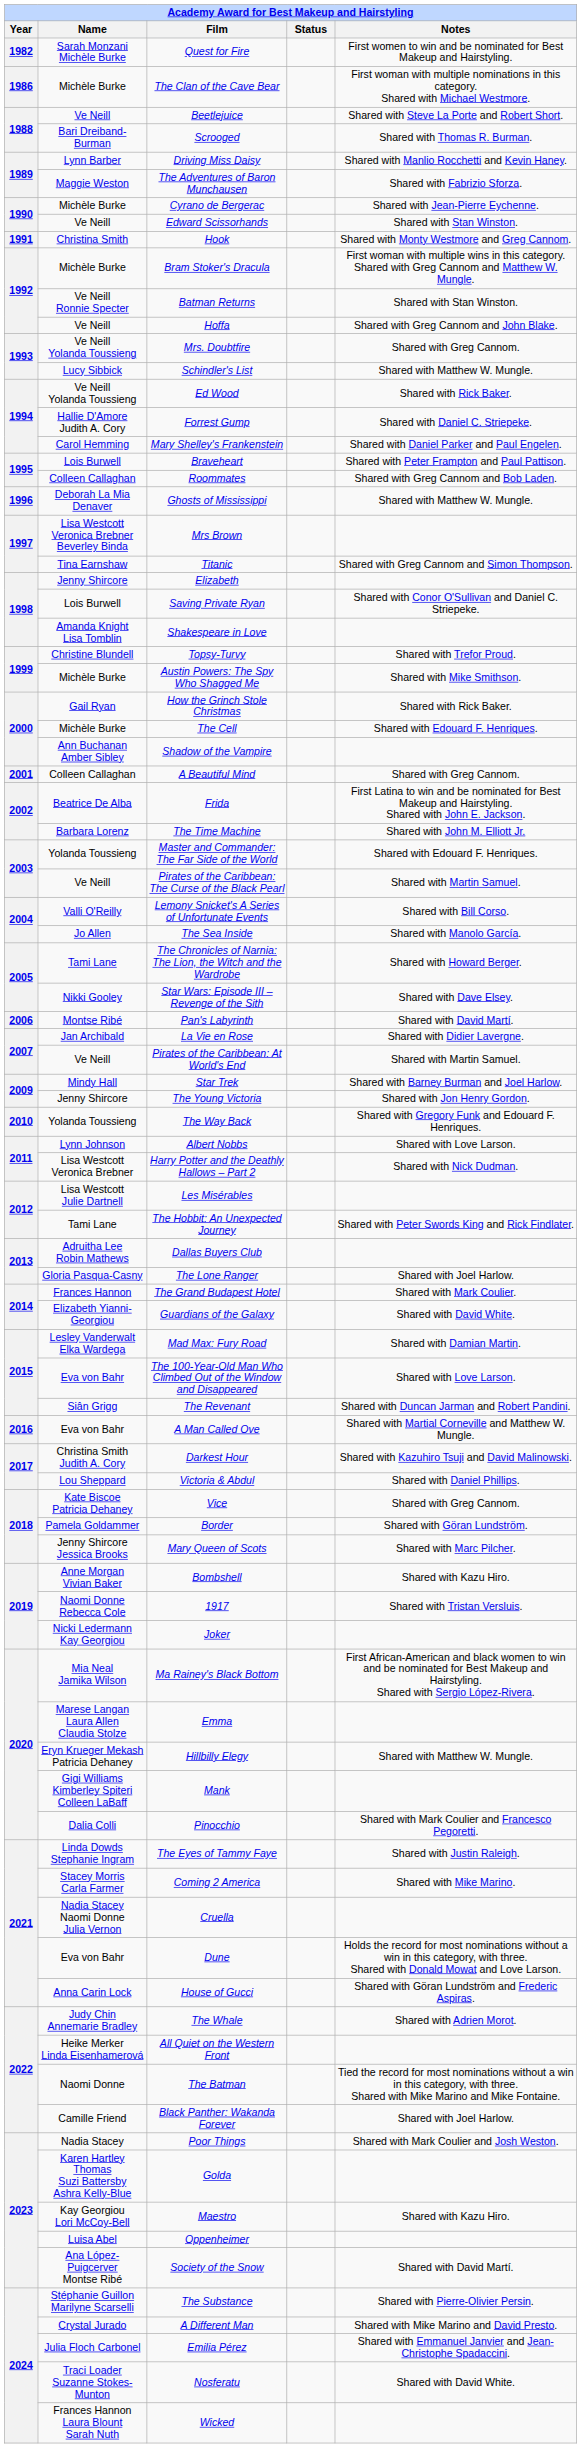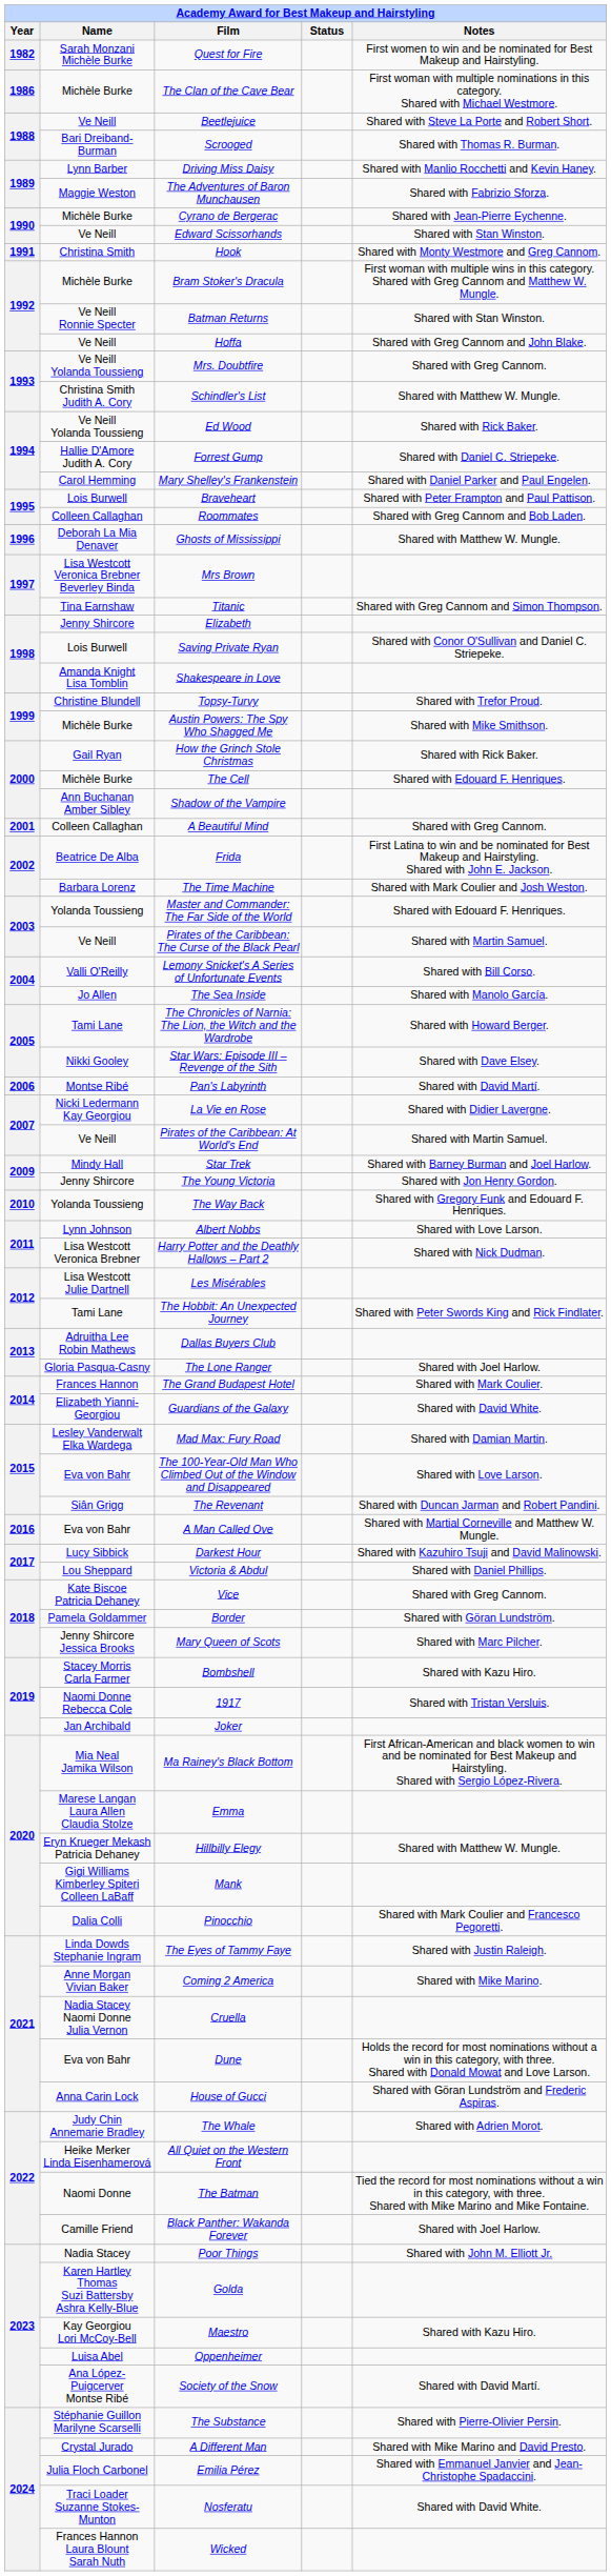 <table class="wikitable" style="text-align: center">
 <tr ---- bgcolor="#bfd7ff">
 <td colspan=5 align=center><strong><a href='#'>Academy Award for Best Makeup and Hairstyling</a></strong></td>
 </tr>
 <tr ---- bgcolor="#ebf5ff">
 <th width="050">Year</th>
 <th width="200">Name</th>
 <th width="300">Film</th>
 <th width="080">Status</th>
 <th width="600">Notes</th>
 </tr>
 <tr>
 <th><a href='#'>1982</a></th>
 <td><a href='#'>Sarah Monzani</a><br><a href='#'>Michèle Burke</a></td>
 <td><em><a href='#'>Quest for Fire</a></em></td>
 <td></td>
 <td>First women to win and be nominated for Best Makeup and Hairstyling.</td>
 </tr>
 <tr>
 <th><a href='#'>1986</a></th>
 <td>Michèle Burke</td>
 <td><em><a href='#'>The Clan of the Cave Bear</a></em></td>
 <td></td>
 <td>First woman with multiple nominations in this category.<br>Shared with <a href='#'>Michael Westmore</a>.</td>
 </tr>
 <tr>
 <th rowspan="2"><a href='#'>1988</a><br></th>
 <td><a href='#'>Ve Neill</a></td>
 <td><em><a href='#'>Beetlejuice</a></em></td>
 <td></td>
 <td>Shared with <a href='#'>Steve La Porte</a> and <a href='#'>Robert Short</a>.</td>
 </tr>
 <tr>
 <td><a href='#'>Bari Dreiband-Burman</a></td>
 <td><em><a href='#'>Scrooged</a></em></td>
 <td></td>
 <td>Shared with <a href='#'>Thomas R. Burman</a>.</td>
 </tr>
 <tr>
 <th rowspan="2"><a href='#'>1989</a></th>
 <td><a href='#'>Lynn Barber</a></td>
 <td><em><a href='#'>Driving Miss Daisy</a></em></td>
 <td></td>
 <td>Shared with <a href='#'>Manlio Rocchetti</a> and <a href='#'>Kevin Haney</a>.</td>
 </tr>
 <tr>
 <td><a href='#'>Maggie Weston</a></td>
 <td><em><a href='#'>The Adventures of Baron Munchausen</a></em></td>
 <td></td>
 <td>Shared with <a href='#'>Fabrizio Sforza</a>.</td>
 </tr>
 <tr>
 <th rowspan="2"><a href='#'>1990</a></th>
 <td>Michèle Burke</td>
 <td><em><a href='#'>Cyrano de Bergerac</a></em></td>
 <td></td>
 <td>Shared with <a href='#'>Jean-Pierre Eychenne</a>.</td>
 </tr>
 <tr>
 <td>Ve Neill</td>
 <td><em><a href='#'>Edward Scissorhands</a></em></td>
 <td></td>
 <td>Shared with <a href='#'>Stan Winston</a>.</td>
 </tr>
 <tr>
 <th><a href='#'>1991</a></th>
 <td><a href='#'>Christina Smith</a></td>
 <td><em><a href='#'>Hook</a></em></td>
 <td></td>
 <td>Shared with <a href='#'>Monty Westmore</a> and <a href='#'>Greg Cannom</a>.</td>
 </tr>
 <tr>
 <th rowspan="3"><a href='#'>1992</a></th>
 <td>Michèle Burke</td>
 <td><em><a href='#'>Bram Stoker's Dracula</a></em></td>
 <td></td>
 <td>First woman with multiple wins in this category.<br>Shared with Greg Cannom and <a href='#'>Matthew W. Mungle</a>.</td>
 </tr>
 <tr>
 <td>Ve Neill<br><a href='#'>Ronnie Specter</a></td>
 <td><em><a href='#'>Batman Returns</a></em></td>
 <td></td>
 <td>Shared with Stan Winston.</td>
 </tr>
 <tr>
 <td>Ve Neill</td>
 <td><em><a href='#'>Hoffa</a></em></td>
 <td></td>
 <td>Shared with Greg Cannom and <a href='#'>John Blake</a>.</td>
 </tr>
 <tr>
 <th rowspan="2"><a href='#'>1993</a></th>
 <td>Ve Neill<br><a href='#'>Yolanda Toussieng</a></td>
 <td><em><a href='#'>Mrs. Doubtfire</a></em></td>
 <td></td>
 <td>Shared with Greg Cannom.</td>
 </tr>
 <tr>
-<td><a href='#'>Lucy Sibbick</a></td>
+<td>Christina Smith<br><a href='#'>Judith A. Cory</a></td>
 <td><em><a href='#'>Schindler's List</a></em></td>
 <td></td>
 <td>Shared with Matthew W. Mungle.</td>
 </tr>
 <tr>
 <th rowspan="3"><a href='#'>1994</a><br></th>
 <td>Ve Neill<br>Yolanda Toussieng</td>
 <td><em><a href='#'>Ed Wood</a></em></td>
 <td></td>
 <td>Shared with <a href='#'>Rick Baker</a>.</td>
 </tr>
 <tr>
 <td><a href='#'>Hallie D'Amore</a><br>Judith A. Cory</td>
 <td><em><a href='#'>Forrest Gump</a></em></td>
 <td></td>
 <td>Shared with <a href='#'>Daniel C. Striepeke</a>.</td>
 </tr>
 <tr>
 <td><a href='#'>Carol Hemming</a></td>
 <td><em><a href='#'>Mary Shelley's Frankenstein</a></em></td>
 <td></td>
 <td>Shared with <a href='#'>Daniel Parker</a> and <a href='#'>Paul Engelen</a>.</td>
 </tr>
 <tr>
 <th rowspan="2"><a href='#'>1995</a></th>
 <td><a href='#'>Lois Burwell</a></td>
 <td><em><a href='#'>Braveheart</a></em></td>
 <td></td>
 <td>Shared with <a href='#'>Peter Frampton</a> and <a href='#'>Paul Pattison</a>.</td>
 </tr>
 <tr>
 <td><a href='#'>Colleen Callaghan</a></td>
 <td><em><a href='#'>Roommates</a></em></td>
 <td></td>
 <td>Shared with Greg Cannom and <a href='#'>Bob Laden</a>.</td>
 </tr>
 <tr>
 <th><a href='#'>1996</a></th>
 <td><a href='#'>Deborah La Mia Denaver</a></td>
 <td><em><a href='#'>Ghosts of Mississippi</a></em></td>
 <td></td>
 <td>Shared with Matthew W. Mungle.</td>
 </tr>
 <tr>
 <th rowspan="2"><a href='#'>1997</a></th>
 <td><a href='#'>Lisa Westcott</a><br><a href='#'>Veronica Brebner</a><br><a href='#'>Beverley Binda</a></td>
 <td><em><a href='#'>Mrs Brown</a></em></td>
 <td></td>
 <td></td>
 </tr>
 <tr>
 <td><a href='#'>Tina Earnshaw</a></td>
 <td><em><a href='#'>Titanic</a></em></td>
 <td></td>
 <td>Shared with Greg Cannom and <a href='#'>Simon Thompson</a>.</td>
 </tr>
 <tr>
 <th rowspan="3"><a href='#'>1998</a><br></th>
 <td><a href='#'>Jenny Shircore</a></td>
 <td><em><a href='#'>Elizabeth</a></em></td>
 <td></td>
 <td></td>
 </tr>
 <tr>
 <td>Lois Burwell</td>
 <td><em><a href='#'>Saving Private Ryan</a></em></td>
 <td></td>
 <td>Shared with <a href='#'>Conor O'Sullivan</a> and Daniel C. Striepeke.</td>
 </tr>
 <tr>
 <td><a href='#'>Amanda Knight</a><br><a href='#'>Lisa Tomblin</a></td>
 <td><em><a href='#'>Shakespeare in Love</a></em></td>
 <td></td>
 <td></td>
 </tr>
 <tr>
 <th rowspan="2"><a href='#'>1999</a></th>
 <td><a href='#'>Christine Blundell</a></td>
 <td><em><a href='#'>Topsy-Turvy</a></em></td>
 <td></td>
 <td>Shared with <a href='#'>Trefor Proud</a>.</td>
 </tr>
 <tr>
 <td>Michèle Burke</td>
 <td><em><a href='#'>Austin Powers: The Spy Who Shagged Me</a></em></td>
 <td></td>
 <td>Shared with <a href='#'>Mike Smithson</a>.</td>
 </tr>
 <tr>
 <th rowspan="3"><a href='#'>2000</a><br></th>
 <td><a href='#'>Gail Ryan</a></td>
 <td><em><a href='#'>How the Grinch Stole Christmas</a></em></td>
 <td></td>
 <td>Shared with Rick Baker.</td>
 </tr>
 <tr>
 <td>Michèle Burke</td>
 <td><em><a href='#'>The Cell</a></em></td>
 <td></td>
 <td>Shared with <a href='#'>Edouard F. Henriques</a>.</td>
 </tr>
 <tr>
 <td><a href='#'>Ann Buchanan</a><br><a href='#'>Amber Sibley</a></td>
 <td><em><a href='#'>Shadow of the Vampire</a></em></td>
 <td></td>
 <td></td>
 </tr>
 <tr>
 <th><a href='#'>2001</a></th>
 <td>Colleen Callaghan</td>
 <td><em><a href='#'>A Beautiful Mind</a></em></td>
 <td></td>
 <td>Shared with Greg Cannom.</td>
 </tr>
 <tr>
 <th rowspan="2"><a href='#'>2002</a><br></th>
 <td><a href='#'>Beatrice De Alba</a></td>
 <td><em><a href='#'>Frida</a></em></td>
 <td></td>
 <td>First Latina to win and be nominated for Best Makeup and Hairstyling.<br>Shared with <a href='#'>John E. Jackson</a>.</td>
 </tr>
 <tr>
 <td><a href='#'>Barbara Lorenz</a></td>
 <td><em><a href='#'>The Time Machine</a></em></td>
 <td></td>
-<td>Shared with <a href='#'>John M. Elliott Jr.</a></td>
+<td>Shared with Mark Coulier and <a href='#'>Josh Weston</a>.</td>
 </tr>
 <tr>
 <th rowspan="2"><a href='#'>2003</a></th>
 <td>Yolanda Toussieng</td>
 <td><em><a href='#'>Master and Commander: The Far Side of the World</a></em></td>
 <td></td>
 <td>Shared with Edouard F. Henriques.</td>
 </tr>
 <tr>
 <td>Ve Neill</td>
 <td><em><a href='#'>Pirates of the Caribbean: The Curse of the Black Pearl</a></em></td>
 <td></td>
 <td>Shared with <a href='#'>Martin Samuel</a>.</td>
 </tr>
 <tr>
 <th rowspan="2"><a href='#'>2004</a></th>
 <td><a href='#'>Valli O'Reilly</a></td>
 <td><em><a href='#'>Lemony Snicket's A Series of Unfortunate Events</a></em></td>
 <td></td>
 <td>Shared with <a href='#'>Bill Corso</a>.</td>
 </tr>
 <tr>
 <td><a href='#'>Jo Allen</a></td>
 <td><em><a href='#'>The Sea Inside</a></em></td>
 <td></td>
 <td>Shared with <a href='#'>Manolo García</a>.</td>
 </tr>
 <tr>
 <th rowspan="2"><a href='#'>2005</a></th>
 <td><a href='#'>Tami Lane</a></td>
 <td><em><a href='#'>The Chronicles of Narnia: The Lion, the Witch and the Wardrobe</a></em></td>
 <td></td>
 <td>Shared with <a href='#'>Howard Berger</a>.</td>
 </tr>
 <tr>
 <td><a href='#'>Nikki Gooley</a></td>
 <td><em><a href='#'>Star Wars: Episode III – Revenge of the Sith</a></em></td>
 <td></td>
 <td>Shared with <a href='#'>Dave Elsey</a>.</td>
 </tr>
 <tr>
 <th><a href='#'>2006</a></th>
 <td><a href='#'>Montse Ribé</a></td>
 <td><em><a href='#'>Pan's Labyrinth</a></em></td>
 <td></td>
 <td>Shared with <a href='#'>David Martí</a>.</td>
 </tr>
 <tr>
 <th rowspan="2"><a href='#'>2007</a></th>
-<td><a href='#'>Jan Archibald</a></td>
+<td><a href='#'>Nicki Ledermann</a><br><a href='#'>Kay Georgiou</a></td>
 <td><em><a href='#'>La Vie en Rose</a></em></td>
 <td></td>
 <td>Shared with <a href='#'>Didier Lavergne</a>.</td>
 </tr>
 <tr>
 <td>Ve Neill</td>
 <td><em><a href='#'>Pirates of the Caribbean: At World's End</a></em></td>
 <td></td>
 <td>Shared with Martin Samuel.</td>
 </tr>
 <tr>
 <th rowspan="2"><a href='#'>2009</a></th>
 <td><a href='#'>Mindy Hall</a></td>
 <td><em><a href='#'>Star Trek</a></em></td>
 <td></td>
 <td>Shared with <a href='#'>Barney Burman</a> and <a href='#'>Joel Harlow</a>.</td>
 </tr>
 <tr>
 <td>Jenny Shircore</td>
 <td><em><a href='#'>The Young Victoria</a></em></td>
 <td></td>
 <td>Shared with <a href='#'>Jon Henry Gordon</a>.</td>
 </tr>
 <tr>
 <th><a href='#'>2010</a></th>
 <td>Yolanda Toussieng</td>
 <td><em><a href='#'>The Way Back</a></em></td>
 <td></td>
 <td>Shared with <a href='#'>Gregory Funk</a> and Edouard F. Henriques.</td>
 </tr>
 <tr>
 <th rowspan="2"><a href='#'>2011</a></th>
 <td><a href='#'>Lynn Johnson</a></td>
 <td><em><a href='#'>Albert Nobbs</a></em></td>
 <td></td>
 <td>Shared with Love Larson.</td>
 </tr>
 <tr>
 <td>Lisa Westcott<br>Veronica Brebner</td>
 <td><em><a href='#'>Harry Potter and the Deathly Hallows – Part 2</a></em></td>
 <td></td>
 <td>Shared with <a href='#'>Nick Dudman</a>.</td>
 </tr>
 <tr>
 <th rowspan="2"><a href='#'>2012</a></th>
 <td>Lisa Westcott<br><a href='#'>Julie Dartnell</a></td>
 <td><a href='#'><em>Les Misérables</em></a></td>
 <td></td>
 <td></td>
 </tr>
 <tr>
 <td>Tami Lane</td>
 <td><em><a href='#'>The Hobbit: An Unexpected Journey</a></em></td>
 <td></td>
 <td>Shared with <a href='#'>Peter Swords King</a> and <a href='#'>Rick Findlater</a>.</td>
 </tr>
 <tr>
 <th rowspan="2"><a href='#'>2013</a></th>
 <td><a href='#'>Adruitha Lee</a><br><a href='#'>Robin Mathews</a></td>
 <td><em><a href='#'>Dallas Buyers Club</a></em></td>
 <td></td>
 <td></td>
 </tr>
 <tr>
 <td><a href='#'>Gloria Pasqua-Casny</a></td>
 <td><em><a href='#'>The Lone Ranger</a></em></td>
 <td></td>
 <td>Shared with Joel Harlow.</td>
 </tr>
 <tr>
 <th rowspan="2"><a href='#'>2014</a></th>
 <td><a href='#'>Frances Hannon</a></td>
 <td><em><a href='#'>The Grand Budapest Hotel</a></em></td>
 <td></td>
 <td>Shared with <a href='#'>Mark Coulier</a>.</td>
 </tr>
 <tr>
 <td><a href='#'>Elizabeth Yianni-Georgiou</a></td>
 <td><em><a href='#'>Guardians of the Galaxy</a></em></td>
 <td></td>
 <td>Shared with <a href='#'>David White</a>.</td>
 </tr>
 <tr>
 <th rowspan="3"><a href='#'>2015</a><br></th>
 <td><a href='#'>Lesley Vanderwalt</a><br><a href='#'>Elka Wardega</a></td>
 <td><em><a href='#'>Mad Max: Fury Road</a></em></td>
 <td></td>
 <td>Shared with <a href='#'>Damian Martin</a>.</td>
 </tr>
 <tr>
 <td><a href='#'>Eva von Bahr</a></td>
 <td><em><a href='#'>The 100-Year-Old Man Who Climbed Out of the Window and Disappeared</a></em></td>
 <td></td>
 <td>Shared with <a href='#'>Love Larson</a>.</td>
 </tr>
 <tr>
 <td><a href='#'>Siân Grigg</a></td>
 <td><em><a href='#'>The Revenant</a></em></td>
 <td></td>
 <td>Shared with <a href='#'>Duncan Jarman</a> and <a href='#'>Robert Pandini</a>.</td>
 </tr>
 <tr>
 <th><a href='#'>2016</a></th>
 <td>Eva von Bahr</td>
 <td><em><a href='#'>A Man Called Ove</a></em></td>
 <td></td>
 <td>Shared with <a href='#'>Martial Corneville</a> and Matthew W. Mungle.</td>
 </tr>
 <tr>
 <th rowspan="2"><a href='#'>2017</a></th>
-<td>Christina Smith<br><a href='#'>Judith A. Cory</a></td>
+<td><a href='#'>Lucy Sibbick</a></td>
 <td><em><a href='#'>Darkest Hour</a></em></td>
 <td></td>
 <td>Shared with <a href='#'>Kazuhiro Tsuji</a> and <a href='#'>David Malinowski</a>.</td>
 </tr>
 <tr>
 <td><a href='#'>Lou Sheppard</a></td>
 <td><em><a href='#'>Victoria & Abdul</a></em></td>
 <td></td>
 <td>Shared with <a href='#'>Daniel Phillips</a>.</td>
 </tr>
 <tr>
 <th rowspan="3"><a href='#'>2018</a><br></th>
 <td><a href='#'>Kate Biscoe</a><br><a href='#'>Patricia Dehaney</a></td>
 <td><em><a href='#'>Vice</a></em></td>
 <td></td>
 <td>Shared with Greg Cannom.</td>
 </tr>
 <tr>
 <td><a href='#'>Pamela Goldammer</a></td>
 <td><em><a href='#'>Border</a></em></td>
 <td></td>
 <td>Shared with <a href='#'>Göran Lundström</a>.</td>
 </tr>
 <tr>
 <td>Jenny Shircore<br><a href='#'>Jessica Brooks</a></td>
 <td><em><a href='#'>Mary Queen of Scots</a></em></td>
 <td></td>
 <td>Shared with <a href='#'>Marc Pilcher</a>.</td>
 </tr>
 <tr>
 <th rowspan="3"><a href='#'>2019</a></th>
-<td><a href='#'>Anne Morgan</a><br><a href='#'>Vivian Baker</a></td>
+<td><a href='#'>Stacey Morris</a><br><a href='#'>Carla Farmer</a></td>
 <td><em><a href='#'>Bombshell</a></em></td>
 <td></td>
 <td>Shared with Kazu Hiro.</td>
 </tr>
 <tr>
 <td><a href='#'>Naomi Donne</a><br><a href='#'>Rebecca Cole</a></td>
 <td><em><a href='#'>1917</a></em></td>
 <td></td>
 <td>Shared with <a href='#'>Tristan Versluis</a>.</td>
 </tr>
 <tr>
-<td><a href='#'>Nicki Ledermann</a><br><a href='#'>Kay Georgiou</a></td>
+<td><a href='#'>Jan Archibald</a></td>
 <td><em><a href='#'>Joker</a></em></td>
 <td></td>
 <td></td>
 </tr>
 <tr>
 <th rowspan="5"><a href='#'>2020</a><br></th>
 <td><a href='#'>Mia Neal</a><br><a href='#'>Jamika Wilson</a></td>
 <td><em><a href='#'>Ma Rainey's Black Bottom</a></em></td>
 <td></td>
 <td>First African-American and black women to win and be nominated for Best Makeup and Hairstyling.<br>Shared with <a href='#'>Sergio López-Rivera</a>.</td>
 </tr>
 <tr>
 <td><a href='#'>Marese Langan</a><br><a href='#'>Laura Allen</a><br><a href='#'>Claudia Stolze</a></td>
 <td><em><a href='#'>Emma</a></em></td>
 <td></td>
 <td></td>
 </tr>
 <tr>
 <td><a href='#'>Eryn Krueger Mekash</a><br>Patricia Dehaney</td>
 <td><em><a href='#'>Hillbilly Elegy</a></em></td>
 <td></td>
 <td>Shared with Matthew W. Mungle.</td>
 </tr>
 <tr>
 <td><a href='#'>Gigi Williams</a><br><a href='#'>Kimberley Spiteri</a><br><a href='#'>Colleen LaBaff</a></td>
 <td><em><a href='#'>Mank</a></em></td>
 <td></td>
 <td></td>
 </tr>
 <tr>
 <td><a href='#'>Dalia Colli</a></td>
 <td><em><a href='#'>Pinocchio</a></em></td>
 <td></td>
 <td>Shared with Mark Coulier and <a href='#'>Francesco Pegoretti</a>.</td>
 </tr>
 <tr>
 <th rowspan="5"><a href='#'>2021</a><br></th>
 <td><a href='#'>Linda Dowds</a><br><a href='#'>Stephanie Ingram</a></td>
 <td><em><a href='#'>The Eyes of Tammy Faye</a></em></td>
 <td></td>
 <td>Shared with <a href='#'>Justin Raleigh</a>.</td>
 </tr>
 <tr>
-<td><a href='#'>Stacey Morris</a><br><a href='#'>Carla Farmer</a></td>
+<td><a href='#'>Anne Morgan</a><br><a href='#'>Vivian Baker</a></td>
 <td><em><a href='#'>Coming 2 America</a></em></td>
 <td></td>
 <td>Shared with <a href='#'>Mike Marino</a>.</td>
 </tr>
 <tr>
 <td><a href='#'>Nadia Stacey</a><br>Naomi Donne<br><a href='#'>Julia Vernon</a></td>
 <td><em><a href='#'>Cruella</a></em></td>
 <td></td>
 <td></td>
 </tr>
 <tr>
 <td>Eva von Bahr</td>
 <td><em><a href='#'>Dune</a></em></td>
 <td></td>
 <td>Holds the record for most nominations without a win in this category, with three.<br>Shared with <a href='#'>Donald Mowat</a> and Love Larson.</td>
 </tr>
 <tr>
 <td><a href='#'>Anna Carin Lock</a></td>
 <td><em><a href='#'>House of Gucci</a></em></td>
 <td></td>
 <td>Shared with Göran Lundström and <a href='#'>Frederic Aspiras</a>.</td>
 </tr>
 <tr>
 <th rowspan="4"><a href='#'>2022</a></th>
 <td><a href='#'>Judy Chin</a><br><a href='#'>Annemarie Bradley</a></td>
 <td><em><a href='#'>The Whale</a></em></td>
 <td></td>
 <td>Shared with <a href='#'>Adrien Morot</a>.</td>
 </tr>
 <tr>
 <td>Heike Merker<br><a href='#'>Linda Eisenhamerová</a></td>
 <td><em><a href='#'>All Quiet on the Western Front</a></em></td>
 <td></td>
 <td></td>
 </tr>
 <tr>
 <td>Naomi Donne</td>
 <td><em><a href='#'>The Batman</a></em></td>
 <td></td>
 <td>Tied the record for most nominations without a win in this category, with three.<br>Shared with Mike Marino and Mike Fontaine.</td>
 </tr>
 <tr>
 <td>Camille Friend</td>
 <td><em><a href='#'>Black Panther: Wakanda Forever</a></em></td>
 <td></td>
 <td>Shared with Joel Harlow.</td>
 </tr>
 <tr>
 <th rowspan="5"><a href='#'>2023</a><br></th>
 <td>Nadia Stacey</td>
 <td><em><a href='#'>Poor Things</a></em></td>
 <td></td>
-<td>Shared with Mark Coulier and <a href='#'>Josh Weston</a>.</td>
+<td>Shared with <a href='#'>John M. Elliott Jr.</a></td>
 </tr>
 <tr>
 <td><a href='#'>Karen Hartley Thomas</a><br><a href='#'>Suzi Battersby</a><br><a href='#'>Ashra Kelly-Blue</a></td>
 <td><em><a href='#'>Golda</a></em></td>
 <td></td>
 <td></td>
 </tr>
 <tr>
 <td>Kay Georgiou<br><a href='#'>Lori McCoy-Bell</a></td>
 <td><em><a href='#'>Maestro</a></em></td>
 <td></td>
 <td>Shared with Kazu Hiro.</td>
 </tr>
 <tr>
 <td><a href='#'>Luisa Abel</a></td>
 <td><em><a href='#'>Oppenheimer</a></em></td>
 <td></td>
 <td></td>
 </tr>
 <tr>
 <td><a href='#'>Ana López-Puigcerver</a><br>Montse Ribé</td>
 <td><em><a href='#'>Society of the Snow</a></em></td>
 <td></td>
 <td>Shared with David Martí.</td>
 </tr>
 <tr>
 <th rowspan="5"><a href='#'>2024</a><br></th>
 <td><a href='#'>Stéphanie Guillon</a><br><a href='#'>Marilyne Scarselli</a></td>
 <td><em><a href='#'>The Substance</a></em></td>
 <td></td>
 <td>Shared with <a href='#'>Pierre-Olivier Persin</a>.</td>
 </tr>
 <tr>
 <td><a href='#'>Crystal Jurado</a></td>
 <td><em><a href='#'>A Different Man</a></em></td>
 <td></td>
 <td>Shared with Mike Marino and <a href='#'>David Presto</a>.</td>
 </tr>
 <tr>
 <td><a href='#'>Julia Floch Carbonel</a></td>
 <td><em><a href='#'>Emilia Pérez</a></em></td>
 <td></td>
 <td>Shared with <a href='#'>Emmanuel Janvier</a> and <a href='#'>Jean-Christophe Spadaccini</a>.</td>
 </tr>
 <tr>
 <td><a href='#'>Traci Loader</a><br><a href='#'>Suzanne Stokes-Munton</a></td>
 <td><em><a href='#'>Nosferatu</a></em></td>
 <td></td>
 <td>Shared with David White.</td>
 </tr>
 <tr>
 <td>Frances Hannon<br><a href='#'>Laura Blount</a><br><a href='#'>Sarah Nuth</a></td>
 <td><em><a href='#'>Wicked</a></em></td>
 <td></td>
 <td></td>
 </tr>
 </table>
